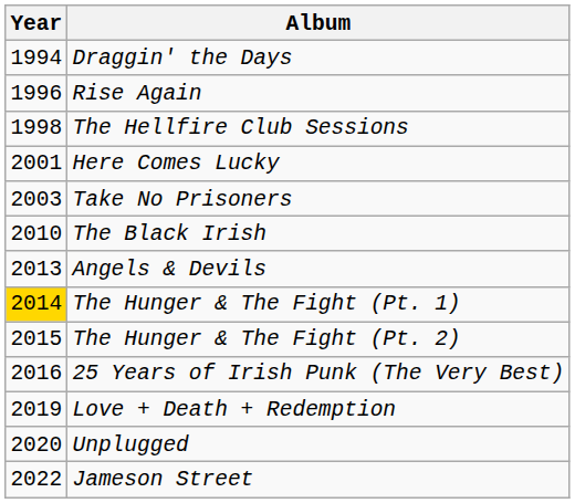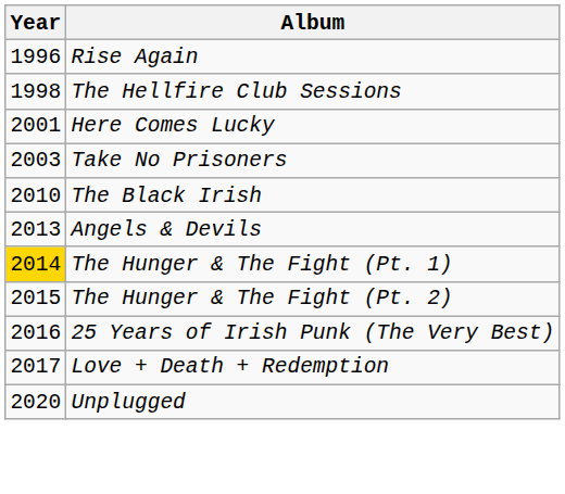 <table class="wikitable">
 <tr>
 <th>Year</th>
 <th>Album</th>
-</tr>
-<tr>
-<td>1994</td>
-<td><em>Draggin' the Days</em></td>
 </tr>
 <tr>
 <td>1996</td>
 <td><em>Rise Again</em></td>
 </tr>
 <tr>
 <td>1998</td>
 <td><em>The Hellfire Club Sessions</em></td>
 </tr>
 <tr>
 <td>2001</td>
 <td><em>Here Comes Lucky</em></td>
 </tr>
 <tr>
 <td>2003</td>
 <td><em>Take No Prisoners</em></td>
 </tr>
 <tr>
 <td>2010</td>
 <td><em>The Black Irish</em></td>
 </tr>
 <tr>
 <td>2013</td>
 <td><em>Angels & Devils</em></td>
 </tr>
 <tr>
 <td style="background: gold;">2014</td>
 <td><em>The Hunger & The Fight (Pt. 1)</em></td>
 </tr>
 <tr>
 <td>2015</td>
 <td><em>The Hunger & The Fight (Pt. 2)</em></td>
 </tr>
 <tr>
 <td>2016</td>
 <td><em>25 Years of Irish Punk (The Very Best)</em></td>
 </tr>
 <tr>
-<td>2019</td>
+<td>2017</td>
 <td><em>Love + Death + Redemption</em></td>
 </tr>
 <tr>
 <td>2020</td>
 <td><em>Unplugged</em></td>
 </tr>
-<tr>
-<td>2022</td>
-<td><em>Jameson Street</em></td>
-</tr>
 </table>
